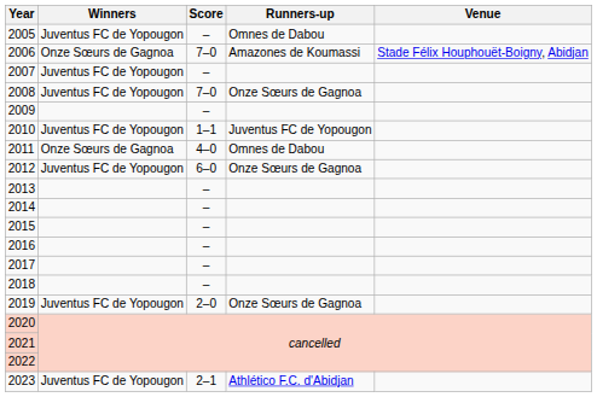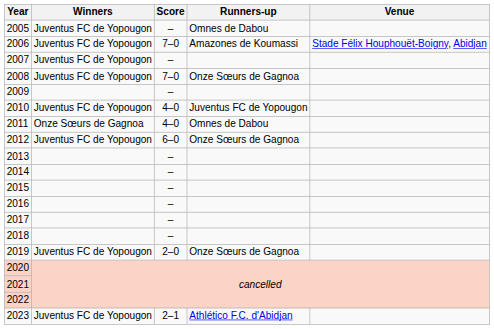 <table class="sortable wikitable">
 <tr>
 <th>Year</th>
 <th>Winners</th>
 <th>Score</th>
 <th>Runners-up</th>
 <th>Venue</th>
 </tr>
 <tr>
 <td>2005</td>
 <td>Juventus FC de Yopougon</td>
 <td align=center>–</td>
 <td>Omnes de Dabou</td>
 <td></td>
 </tr>
 <tr>
 <td>2006</td>
-<td>Onze Sœurs de Gagnoa</td>
+<td>Juventus FC de Yopougon</td>
 <td align=center>7–0</td>
 <td>Amazones de Koumassi</td>
 <td><a href='#'>Stade Félix Houphouët-Boigny</a>, <a href='#'>Abidjan</a></td>
 </tr>
 <tr>
 <td>2007</td>
 <td>Juventus FC de Yopougon</td>
 <td align=center>–</td>
 <td></td>
 <td></td>
 </tr>
 <tr>
 <td>2008</td>
 <td>Juventus FC de Yopougon</td>
 <td align=center>7–0</td>
 <td>Onze Sœurs de Gagnoa</td>
 <td></td>
 </tr>
 <tr>
 <td>2009</td>
 <td></td>
 <td align=center>–</td>
 <td></td>
 <td></td>
 </tr>
 <tr>
 <td>2010</td>
 <td>Juventus FC de Yopougon</td>
-<td align=center>1–1 </td>
+<td align=center>4–0</td>
 <td>Juventus FC de Yopougon</td>
 <td></td>
 </tr>
 <tr>
 <td>2011</td>
 <td>Onze Sœurs de Gagnoa</td>
 <td align=center>4–0</td>
 <td>Omnes de Dabou</td>
 <td></td>
 </tr>
 <tr>
 <td>2012</td>
 <td>Juventus FC de Yopougon</td>
 <td align=center>6–0</td>
 <td>Onze Sœurs de Gagnoa</td>
 <td></td>
 </tr>
 <tr>
 <td>2013</td>
 <td></td>
 <td align=center>–</td>
 <td></td>
 <td></td>
 </tr>
 <tr>
 <td>2014</td>
 <td></td>
 <td align=center>–</td>
 <td></td>
 <td></td>
 </tr>
 <tr>
 <td>2015</td>
 <td></td>
 <td align=center>–</td>
 <td></td>
 <td></td>
 </tr>
 <tr>
 <td>2016</td>
 <td></td>
 <td align=center>–</td>
 <td></td>
 <td></td>
 </tr>
 <tr>
 <td>2017</td>
 <td></td>
 <td align=center>–</td>
 <td></td>
 <td></td>
 </tr>
 <tr>
 <td>2018</td>
 <td></td>
 <td align=center>–</td>
 <td></td>
 <td></td>
 </tr>
 <tr>
 <td>2019</td>
 <td>Juventus FC de Yopougon</td>
 <td align=center>2–0</td>
 <td>Onze Sœurs de Gagnoa</td>
 <td></td>
 </tr>
 <tr bgcolor=#fcd3c7>
 <td>2020</td>
 <td align=center colspan=4 rowspan=3><em>cancelled</em></td>
 </tr>
 <tr bgcolor=#fcd3c7>
 <td>2021</td>
 </tr>
 <tr bgcolor=#fcd3c7>
 <td>2022</td>
 </tr>
 <tr>
 <td>2023</td>
 <td>Juventus FC de Yopougon</td>
 <td align=center>2–1</td>
 <td><a href='#'>Athlético F.C. d'Abidjan</a></td>
 <td></td>
 </tr>
 </table>
